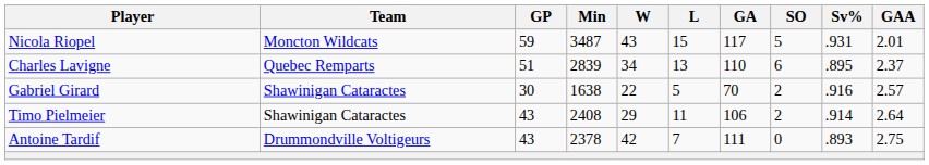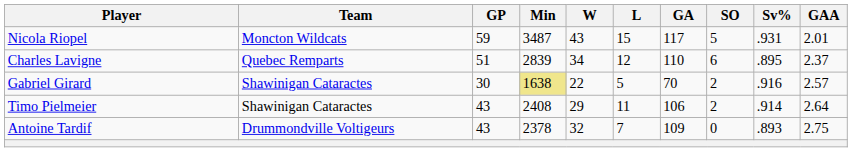 <table class="wikitable" style="width: 75%">
 <tr>
 <th width=25%>Player</th>
 <th width=25%>Team</th>
 <th width=5%>GP</th>
 <th width=5%>Min</th>
 <th width=5%>W</th>
 <th width=5%>L</th>
 <th width=5%>GA</th>
 <th width=5%>SO</th>
 <th width=5%>Sv%</th>
 <th width=5%>GAA</th>
 </tr>
 <tr>
 <td><a href='#'>Nicola Riopel</a></td>
 <td><a href='#'>Moncton Wildcats</a></td>
 <td>59</td>
 <td>3487</td>
 <td>43</td>
 <td>15</td>
 <td>117</td>
 <td>5</td>
 <td>.931</td>
 <td>2.01</td>
 </tr>
 <tr>
 <td><a href='#'>Charles Lavigne</a></td>
 <td><a href='#'>Quebec Remparts</a></td>
 <td>51</td>
 <td>2839</td>
 <td>34</td>
-<td>13</td>
+<td>12</td>
 <td>110</td>
 <td>6</td>
 <td>.895</td>
 <td>2.37</td>
 </tr>
 <tr>
 <td><a href='#'>Gabriel Girard</a></td>
 <td><a href='#'>Shawinigan Cataractes</a></td>
 <td>30</td>
-<td>1638</td>
+<td style="background: khaki;">1638</td>
 <td>22</td>
 <td>5</td>
 <td>70</td>
 <td>2</td>
 <td>.916</td>
 <td>2.57</td>
 </tr>
 <tr>
 <td><a href='#'>Timo Pielmeier</a></td>
 <td>Shawinigan Cataractes</td>
 <td>43</td>
 <td>2408</td>
 <td>29</td>
 <td>11</td>
 <td>106</td>
 <td>2</td>
 <td>.914</td>
 <td>2.64</td>
 </tr>
 <tr>
 <td><a href='#'>Antoine Tardif</a></td>
 <td><a href='#'>Drummondville Voltigeurs</a></td>
 <td>43</td>
 <td>2378</td>
-<td>42</td>
+<td>32</td>
 <td>7</td>
-<td>111</td>
+<td>109</td>
 <td>0</td>
 <td>.893</td>
 <td>2.75</td>
 </tr>
 <tr>
 <td colspan=12 bgcolor=#F2F2F2 align=center></td>
 </tr>
 </table>
